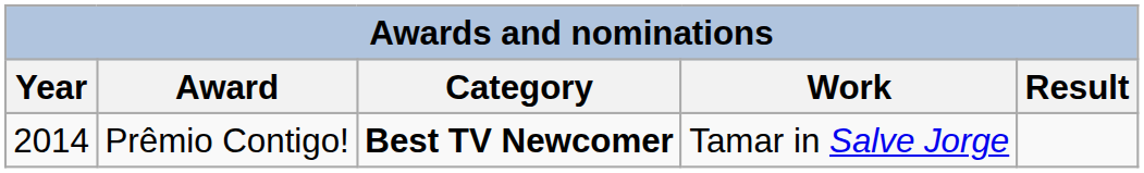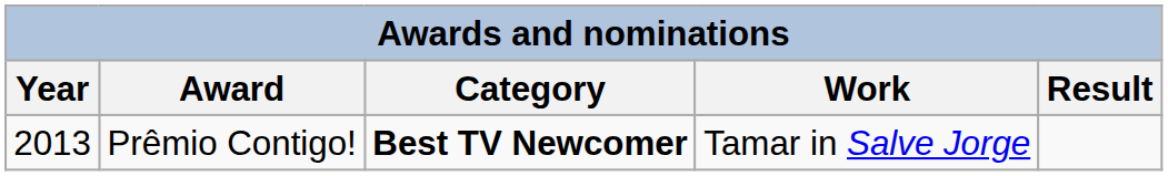 <table class="wikitable" style="font-size: 95%;">
 <tr>
 <th colspan="5" style="background: LightSteelBlue;">Awards and nominations</th>
 </tr>
 <tr>
 <th>Year</th>
 <th>Award</th>
 <th>Category</th>
 <th>Work</th>
 <th>Result</th>
 </tr>
 <tr>
-<td>2014</td>
+<td>2013</td>
 <td>Prêmio Contigo!</td>
 <td><strong>Best TV Newcomer</strong></td>
 <td rowspan="2">Tamar in <em><a href='#'>Salve Jorge</a></em></td>
 <td></td>
 </tr>
 </table>
